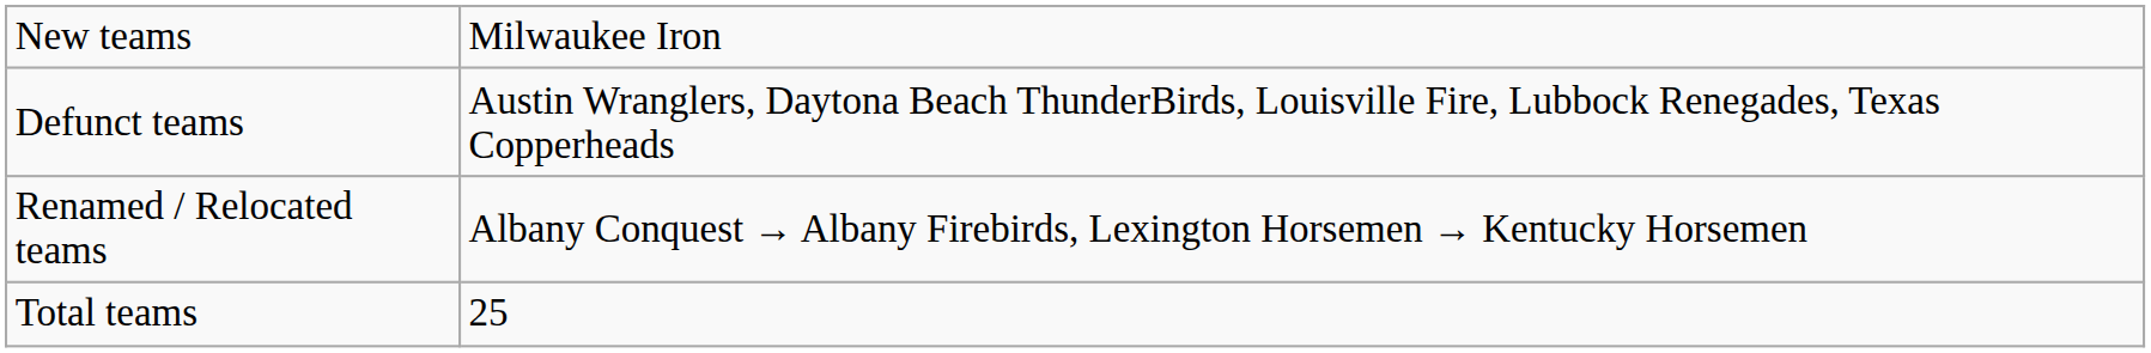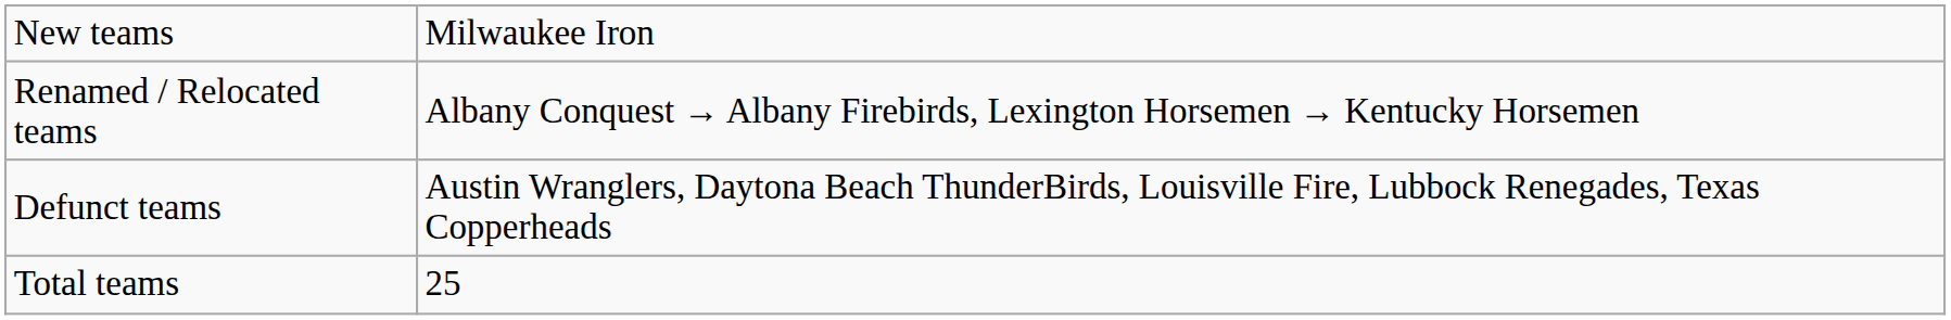 <table class="wikitable">
 <tr>
 <td>New teams</td>
 <td>Milwaukee Iron</td>
 </tr>
 <tr>
+<td>Renamed / Relocated teams</td>
+<td>Albany Conquest → Albany Firebirds, Lexington Horsemen → Kentucky Horsemen</td>
+</tr>
+<tr>
 <td>Defunct teams</td>
 <td>Austin Wranglers, Daytona Beach ThunderBirds, Louisville Fire, Lubbock Renegades, Texas Copperheads</td>
-</tr>
-<tr>
-<td>Renamed / Relocated teams</td>
-<td>Albany Conquest → Albany Firebirds, Lexington Horsemen → Kentucky Horsemen</td>
 </tr>
 <tr>
 <td>Total teams</td>
 <td>25</td>
 </tr>
 </table>
